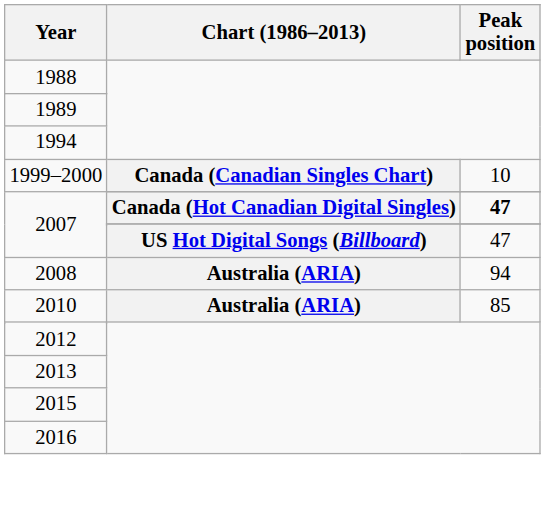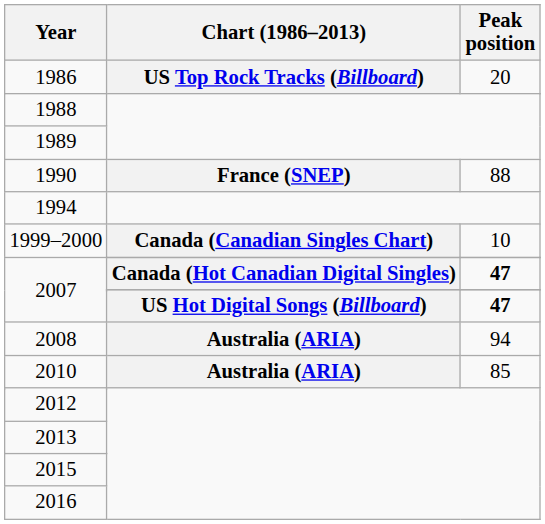 <table class="wikitable sortable plainrowheaders" style="text-align:center">
 <tr>
 <th>Year</th>
 <th>Chart (1986–2013)</th>
 <th>Peak<br>position</th>
+</tr>
+<tr>
+<td>1986</td>
+<th scope="row">US <a href='#'>Top Rock Tracks</a> (<em><a href='#'>Billboard</a></em>)</th>
+<td>20</td>
 </tr>
 <tr>
 <td rowspan="2">1988<br></td>
 </tr>
 <tr>
 </tr>
 <tr>
 <td rowspan="2">1989<br></td>
 </tr>
 <tr>
+</tr>
+<tr>
+<td>1990</td>
+<th scope="row">France (<a href='#'>SNEP</a>)</th>
+<td>88</td>
 </tr>
 <tr>
 <td>1994<br></td>
 </tr>
 <tr>
 <td rowspan="6">1999–2000</td>
 <th scope="row">Canada (<a href='#'>Canadian Singles Chart</a>)</th>
 <td>10</td>
 </tr>
 <tr>
 </tr>
 <tr>
 </tr>
 <tr>
 </tr>
 <tr>
 </tr>
 <tr>
 </tr>
 <tr>
 <td rowspan="5">2007</td>
 <th scope="row">Canada (<a href='#'>Hot Canadian Digital Singles</a>)</th>
 <td><strong>47</strong></td>
 </tr>
 <tr>
 </tr>
 <tr>
 </tr>
 <tr>
 </tr>
 <tr>
 <th scope="row">US <a href='#'>Hot Digital Songs</a> (<em><a href='#'>Billboard</a></em>)</th>
-<td>47</td>
+<td><strong>47</strong></td>
 </tr>
 <tr>
 <td>2008</td>
 <th scope="row">Australia (<a href='#'>ARIA</a>)</th>
 <td>94</td>
 </tr>
 <tr>
 <td rowspan="6">2010</td>
 <th scope="row">Australia (<a href='#'>ARIA</a>)</th>
 <td>85</td>
 </tr>
 <tr>
 </tr>
 <tr>
 </tr>
 <tr>
 </tr>
 <tr>
 </tr>
 <tr>
 </tr>
 <tr>
 <td rowspan="2">2012<br></td>
 </tr>
 <tr>
 </tr>
 <tr>
 <td>2013<br></td>
 </tr>
 <tr>
 <td rowspan="4">2015<br></td>
 </tr>
 <tr>
 </tr>
 <tr>
 </tr>
 <tr>
 </tr>
 <tr>
 <td>2016<br></td>
 </tr>
 </table>
